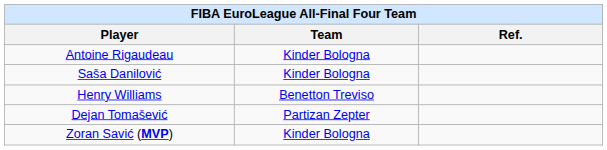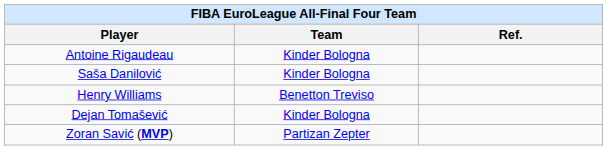 <table class="wikitable" style="text-align: center;" width="60%">
 <tr>
 <td colspan=4 bgcolor="#D0E7FF"><strong>FIBA EuroLeague All-Final Four Team</strong></td>
 </tr>
 <tr>
 <th width=25%>Player</th>
 <th width=20%>Team</th>
 <th width=20%>Ref.</th>
 </tr>
 <tr>
 <td align="center"> <a href='#'>Antoine Rigaudeau</a></td>
 <td><a href='#'>Kinder Bologna</a></td>
 <td></td>
 </tr>
 <tr>
 <td align="center"> <a href='#'>Saša Danilović</a></td>
 <td><a href='#'>Kinder Bologna</a></td>
 <td></td>
 </tr>
 <tr>
 <td align="center"> <a href='#'>Henry Williams</a></td>
 <td><a href='#'>Benetton Treviso</a></td>
 <td></td>
 </tr>
 <tr>
 <td align="center"> <a href='#'>Dejan Tomašević</a></td>
-<td><a href='#'>Partizan Zepter</a></td>
+<td><a href='#'>Kinder Bologna</a></td>
 <td></td>
 </tr>
 <tr>
 <td align="center"> <a href='#'>Zoran Savić</a> (<strong><a href='#'>MVP</a></strong>)</td>
-<td><a href='#'>Kinder Bologna</a></td>
+<td><a href='#'>Partizan Zepter</a></td>
 <td></td>
 </tr>
 </table>
